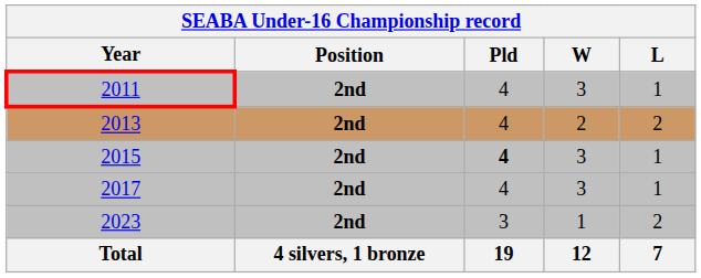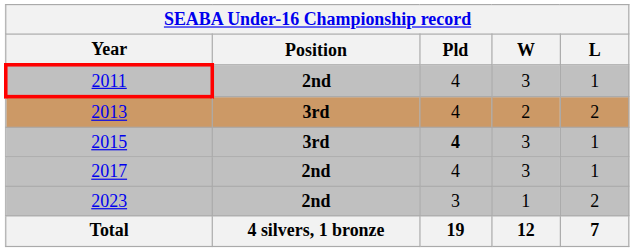 <table class="wikitable" style="text-align: center; font-size:95%;" width=60%>
 <tr>
 <th colspan=9><a href='#'>SEABA Under-16 Championship record</a></th>
 </tr>
 <tr>
 <th width=15%>Year</th>
 <th width=15%>Position</th>
 <th width=5%>Pld</th>
 <th width=5%>W</th>
 <th width=5%>L</th>
 </tr>
 <tr bgcolor=silver>
 <td style="border: 3px solid red;"> <a href='#'>2011</a></td>
 <td><strong>2nd</strong></td>
 <td>4</td>
 <td>3</td>
 <td>1</td>
 </tr>
 <tr bgcolor=cc9966>
 <td> <a href='#'>2013</a></td>
-<td><strong>2nd</strong></td>
+<td><strong>3rd</strong></td>
 <td>4</td>
 <td>2</td>
 <td>2</td>
 </tr>
 <tr bgcolor=silver>
 <td> <a href='#'>2015</a></td>
-<td><strong>2nd</strong></td>
+<td><strong>3rd</strong></td>
 <td><strong>4</strong></td>
 <td>3</td>
 <td>1</td>
 </tr>
 <tr bgcolor=silver>
 <td> <a href='#'>2017</a></td>
 <td><strong>2nd</strong></td>
 <td>4</td>
 <td>3</td>
 <td>1</td>
 </tr>
 <tr bgcolor=silver>
 <td> <a href='#'>2023</a></td>
 <td><strong>2nd</strong></td>
 <td>3</td>
 <td>1</td>
 <td>2</td>
 </tr>
 <tr>
 <th>Total</th>
 <th>4 silvers, 1 bronze</th>
 <th>19</th>
 <th>12</th>
 <th>7</th>
 </tr>
 </table>
